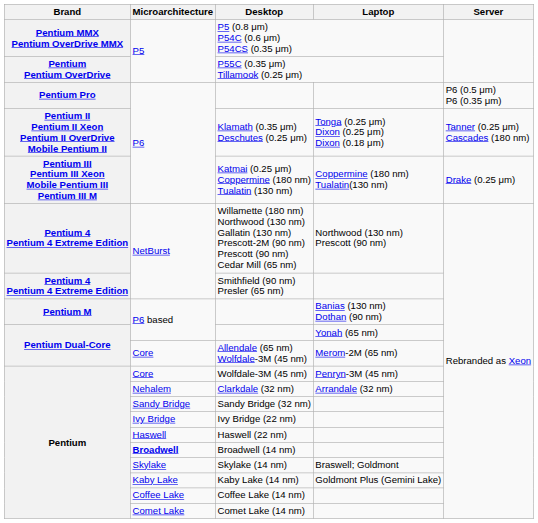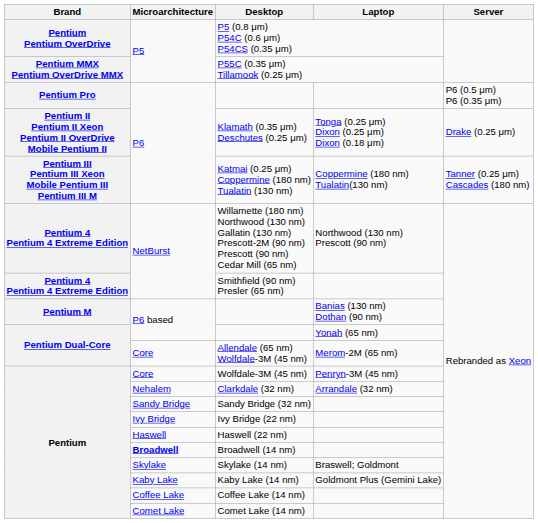 <table class=wikitable>
 <tr>
 <th scope="col">Brand</th>
 <th scope="col">Microarchitecture</th>
 <th scope="col">Desktop</th>
 <th scope="col">Laptop</th>
 <th scope="col">Server</th>
 </tr>
 <tr>
-<th scope="row"><a href='#'>Pentium MMX</a><br><a href='#'>Pentium OverDrive MMX</a></th>
+<th scope="row"><a href='#'>Pentium</a><br><a href='#'>Pentium OverDrive</a></th>
 <td rowspan=2><a href='#'>P5</a></td>
 <td colspan=2><a href='#'>P5</a> (0.8 μm)<br><a href='#'>P54C</a> (0.6 μm)<br><a href='#'>P54CS</a> (0.35 μm)</td>
 <td rowspan=2></td>
 </tr>
 <tr>
-<th scope="row"><a href='#'>Pentium</a><br><a href='#'>Pentium OverDrive</a></th>
+<th scope="row"><a href='#'>Pentium MMX</a><br><a href='#'>Pentium OverDrive MMX</a></th>
 <td colspan=2><a href='#'>P55C</a> (0.35 μm)<br><a href='#'>Tillamook</a> (0.25 μm)</td>
 </tr>
 <tr>
 <th scope="row"><a href='#'>Pentium Pro</a></th>
 <td rowspan=3><a href='#'>P6</a></td>
 <td></td>
 <td></td>
 <td>P6 (0.5 μm)<br>P6 (0.35 μm)</td>
 </tr>
 <tr>
 <th scope="row"><a href='#'>Pentium II</a><br><a href='#'>Pentium II Xeon</a><br><a href='#'>Pentium II OverDrive</a><br><a href='#'>Mobile Pentium II</a></th>
 <td><a href='#'>Klamath</a> (0.35 μm)<br><a href='#'>Deschutes</a> (0.25 μm)</td>
 <td><a href='#'>Tonga</a> (0.25 μm)<br><a href='#'>Dixon</a> (0.25 μm)<br><a href='#'>Dixon</a> (0.18 μm)</td>
-<td><a href='#'>Tanner</a> (0.25 μm)<br><a href='#'>Cascades</a> (180 nm)</td>
+<td><a href='#'>Drake</a> (0.25 μm)</td>
 </tr>
 <tr>
 <th scope="row"><a href='#'>Pentium III</a><br><a href='#'>Pentium III Xeon</a><br><a href='#'>Mobile Pentium III</a><br><a href='#'>Pentium III M</a></th>
 <td><a href='#'>Katmai</a> (0.25 μm)<br><a href='#'>Coppermine</a> (180 nm)<br><a href='#'>Tualatin</a> (130 nm)</td>
 <td><a href='#'>Coppermine</a> (180 nm)<br><a href='#'>Tualatin</a>(130 nm)</td>
-<td><a href='#'>Drake</a> (0.25 μm)</td>
+<td><a href='#'>Tanner</a> (0.25 μm)<br><a href='#'>Cascades</a> (180 nm)</td>
 </tr>
 <tr>
 <th scope="row"><a href='#'>Pentium 4</a><br><a href='#'>Pentium 4 Extreme Edition</a></th>
 <td rowspan=2><a href='#'>NetBurst</a></td>
 <td>Willamette (180 nm)<br>Northwood (130 nm)<br>Gallatin (130 nm)<br>Prescott-2M (90 nm)<br>Prescott (90 nm)<br>Cedar Mill (65 nm)</td>
 <td>Northwood (130 nm)<br>Prescott (90 nm)</td>
 <td rowspan=15>Rebranded as <a href='#'>Xeon</a></td>
 </tr>
 <tr>
 <th scope="row"><a href='#'>Pentium 4</a><br><a href='#'>Pentium 4 Extreme Edition</a></th>
 <td>Smithfield (90 nm)<br>Presler (65 nm)</td>
 <td></td>
 </tr>
 <tr>
 <th scope="row"><a href='#'>Pentium M</a></th>
 <td rowspan=2><a href='#'>P6</a> based</td>
 <td></td>
 <td><a href='#'>Banias</a> (130 nm)<br><a href='#'>Dothan</a> (90 nm)</td>
 </tr>
 <tr>
 <th scope="row" rowspan=2><a href='#'>Pentium Dual-Core</a></th>
 <td></td>
 <td><a href='#'>Yonah</a> (65 nm)</td>
 </tr>
 <tr hfbcbxh>
 <td><a href='#'>Core</a></td>
 <td><a href='#'>Allendale</a> (65 nm)<br><a href='#'>Wolfdale</a>-3M (45 nm)</td>
 <td><a href='#'>Merom</a>-2M (65 nm)</td>
 </tr>
 <tr>
 <th rowspan="10" scope="row">Pentium</th>
 <td><a href='#'>Core</a></td>
 <td>Wolfdale-3M (45 nm)</td>
 <td><a href='#'>Penryn</a>-3M (45 nm)</td>
 </tr>
 <tr>
 <td><a href='#'>Nehalem</a></td>
 <td><a href='#'>Clarkdale</a> (32 nm)</td>
 <td><a href='#'>Arrandale</a> (32 nm)</td>
 </tr>
 <tr>
 <td><a href='#'>Sandy Bridge</a></td>
 <td>Sandy Bridge (32 nm)</td>
 <td></td>
 </tr>
 <tr>
 <td><a href='#'>Ivy Bridge</a></td>
 <td>Ivy Bridge (22 nm)</td>
 <td></td>
 </tr>
 <tr>
 <td><a href='#'>Haswell</a></td>
 <td>Haswell (22 nm)</td>
 <td></td>
 </tr>
 <tr>
 <td><strong><a href='#'>Broadwell</a></strong></td>
 <td>Broadwell (14 nm)</td>
 <td></td>
 </tr>
 <tr>
 <td><a href='#'>Skylake</a></td>
 <td>Skylake (14 nm)</td>
 <td>Braswell; Goldmont</td>
 </tr>
 <tr>
 <td><a href='#'>Kaby Lake</a></td>
 <td>Kaby Lake (14 nm)</td>
 <td rowspan=1>Goldmont Plus (Gemini Lake)</td>
 </tr>
 <tr>
 <td><a href='#'>Coffee Lake</a></td>
 <td>Coffee Lake (14 nm)</td>
 <td></td>
 </tr>
 <tr>
 <td><a href='#'>Comet Lake</a></td>
 <td>Comet Lake (14 nm)</td>
 <td></td>
 </tr>
 </table>
